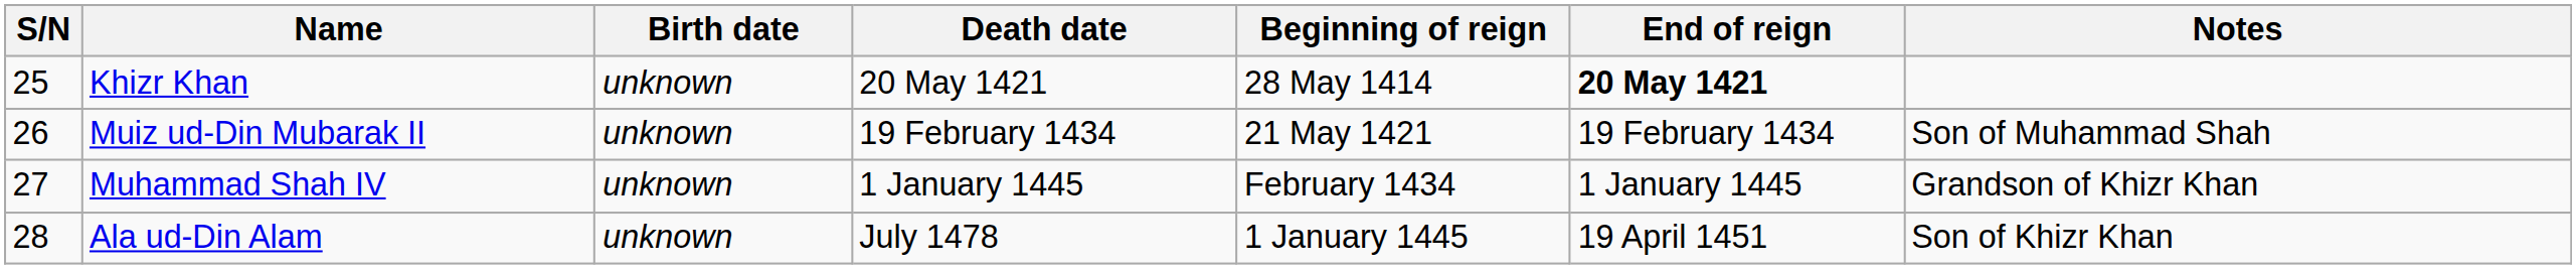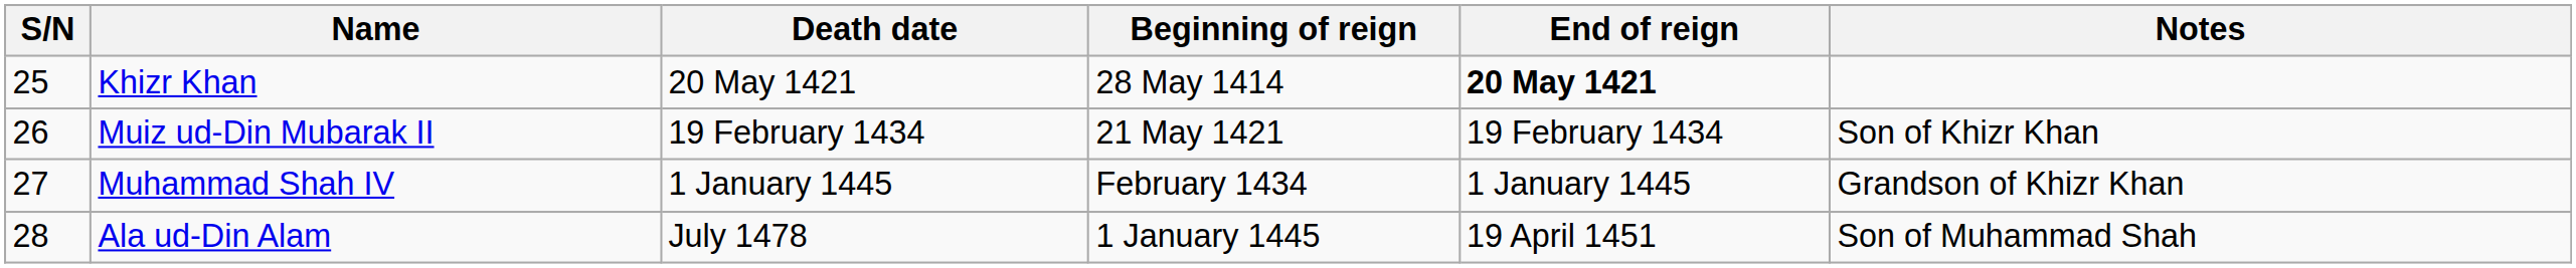 <table class=wikitable width="100%">
 <tr>
 <th width="3%" bgcolor="#CEDFF2">S/N</th>
 <th width="20%" bgcolor="#CEDFF2">Name</th>
-<th width="10%" bgcolor="#CEDFF2">Birth date</th>
 <th width="15%" bgcolor="#CEDFF2">Death date</th>
 <th width="13%" bgcolor="#CEDFF2">Beginning of reign</th>
 <th width="13%" bgcolor="#CEDFF2">End of reign</th>
 <th width="26%" bgcolor="#CEDFF2">Notes</th>
 </tr>
 <tr>
 <td>25</td>
 <td><a href='#'>Khizr Khan</a></td>
-<td><em>unknown</em></td>
 <td>20 May 1421</td>
 <td>28 May 1414</td>
 <td><strong>20 May 1421</strong></td>
 <td></td>
 </tr>
 <tr>
 <td>26</td>
 <td><a href='#'>Muiz ud-Din Mubarak II</a></td>
-<td><em>unknown</em></td>
 <td>19 February 1434</td>
 <td>21 May 1421</td>
 <td>19 February 1434</td>
-<td>Son of Muhammad Shah</td>
+<td>Son of Khizr Khan</td>
 </tr>
 <tr>
 <td>27</td>
 <td><a href='#'>Muhammad Shah IV</a></td>
-<td><em>unknown</em></td>
 <td>1 January 1445</td>
 <td>February 1434</td>
 <td>1 January 1445</td>
 <td>Grandson of Khizr Khan</td>
 </tr>
 <tr>
 <td>28</td>
 <td><a href='#'>Ala ud-Din Alam</a></td>
-<td><em>unknown</em></td>
 <td>July 1478</td>
 <td>1 January 1445</td>
 <td>19 April 1451</td>
-<td>Son of Khizr Khan</td>
+<td>Son of Muhammad Shah</td>
 </tr>
 </table>
